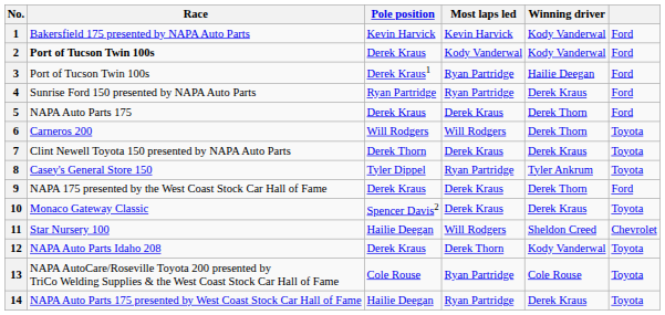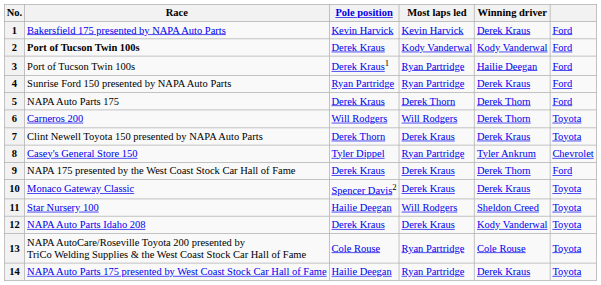 <table class="wikitable sortable" style="font-size:95%">
 <tr>
 <th>No.</th>
 <th>Race</th>
 <th><a href='#'>Pole position</a></th>
 <th>Most laps led</th>
 <th>Winning driver</th>
 <th></th>
 </tr>
 <tr>
 <th>1</th>
 <td><a href='#'>Bakersfield 175 presented by NAPA Auto Parts</a></td>
 <td><a href='#'>Kevin Harvick</a></td>
 <td><a href='#'>Kevin Harvick</a></td>
-<td><a href='#'>Kody Vanderwal</a></td>
+<td><a href='#'>Derek Kraus</a></td>
 <td><a href='#'>Ford</a></td>
 </tr>
 <tr>
 <th>2</th>
 <td><strong>Port of Tucson Twin 100s</strong></td>
 <td><a href='#'>Derek Kraus</a></td>
 <td><a href='#'>Kody Vanderwal</a></td>
 <td><a href='#'>Kody Vanderwal</a></td>
 <td><a href='#'>Ford</a></td>
 </tr>
 <tr>
 <th>3</th>
 <td>Port of Tucson Twin 100s</td>
 <td><a href='#'>Derek Kraus</a><sup>1</sup></td>
 <td><a href='#'>Ryan Partridge</a></td>
 <td><a href='#'>Hailie Deegan</a></td>
 <td><a href='#'>Ford</a></td>
 </tr>
 <tr>
 <th>4</th>
 <td>Sunrise Ford 150 presented by NAPA Auto Parts</td>
 <td><a href='#'>Ryan Partridge</a></td>
 <td><a href='#'>Ryan Partridge</a></td>
 <td><a href='#'>Derek Kraus</a></td>
 <td><a href='#'>Ford</a></td>
 </tr>
 <tr>
 <th>5</th>
 <td>NAPA Auto Parts 175</td>
 <td><a href='#'>Derek Kraus</a></td>
-<td><a href='#'>Derek Kraus</a></td>
+<td><a href='#'>Derek Thorn</a></td>
 <td><a href='#'>Derek Thorn</a></td>
 <td><a href='#'>Ford</a></td>
 </tr>
 <tr>
 <th>6</th>
 <td><a href='#'>Carneros 200</a></td>
 <td><a href='#'>Will Rodgers</a></td>
 <td><a href='#'>Will Rodgers</a></td>
 <td><a href='#'>Derek Thorn</a></td>
 <td><a href='#'>Toyota</a></td>
 </tr>
 <tr>
 <th>7</th>
 <td>Clint Newell Toyota 150 presented by NAPA Auto Parts</td>
 <td><a href='#'>Derek Thorn</a></td>
 <td><a href='#'>Derek Kraus</a></td>
 <td><a href='#'>Derek Kraus</a></td>
 <td><a href='#'>Toyota</a></td>
 </tr>
 <tr>
 <th>8</th>
 <td><a href='#'>Casey's General Store 150</a></td>
 <td><a href='#'>Tyler Dippel</a></td>
 <td><a href='#'>Ryan Partridge</a></td>
 <td><a href='#'>Tyler Ankrum</a></td>
-<td><a href='#'>Toyota</a></td>
+<td><a href='#'>Chevrolet</a></td>
 </tr>
 <tr>
 <th>9</th>
 <td>NAPA 175 presented by the West Coast Stock Car Hall of Fame</td>
 <td><a href='#'>Derek Kraus</a></td>
 <td><a href='#'>Derek Kraus</a></td>
 <td><a href='#'>Derek Thorn</a></td>
 <td><a href='#'>Ford</a></td>
 </tr>
 <tr>
 <th>10</th>
 <td><a href='#'>Monaco Gateway Classic</a></td>
 <td><a href='#'>Spencer Davis</a><sup>2</sup></td>
 <td><a href='#'>Derek Kraus</a></td>
 <td><a href='#'>Derek Kraus</a></td>
 <td><a href='#'>Toyota</a></td>
 </tr>
 <tr>
 <th>11</th>
 <td><a href='#'>Star Nursery 100</a></td>
 <td><a href='#'>Hailie Deegan</a></td>
 <td><a href='#'>Will Rodgers</a></td>
 <td><a href='#'>Sheldon Creed</a></td>
-<td><a href='#'>Chevrolet</a></td>
+<td><a href='#'>Toyota</a></td>
 </tr>
 <tr>
 <th>12</th>
 <td><a href='#'>NAPA Auto Parts Idaho 208</a></td>
 <td><a href='#'>Derek Kraus</a></td>
-<td><a href='#'>Derek Thorn</a></td>
+<td><a href='#'>Derek Kraus</a></td>
 <td><a href='#'>Kody Vanderwal</a></td>
 <td><a href='#'>Toyota</a></td>
 </tr>
 <tr>
 <th>13</th>
 <td>NAPA AutoCare/Roseville Toyota 200 presented by<br>TriCo Welding Supplies & the West Coast Stock Car Hall of Fame</td>
 <td><a href='#'>Cole Rouse</a></td>
 <td><a href='#'>Ryan Partridge</a></td>
 <td><a href='#'>Cole Rouse</a></td>
 <td><a href='#'>Toyota</a></td>
 </tr>
 <tr>
 <th>14</th>
 <td><a href='#'>NAPA Auto Parts 175 presented by West Coast Stock Car Hall of Fame</a></td>
 <td><a href='#'>Hailie Deegan</a></td>
 <td><a href='#'>Ryan Partridge</a></td>
 <td><a href='#'>Derek Kraus</a></td>
 <td><a href='#'>Toyota</a></td>
 </tr>
 </table>
